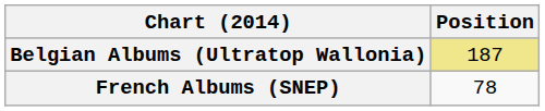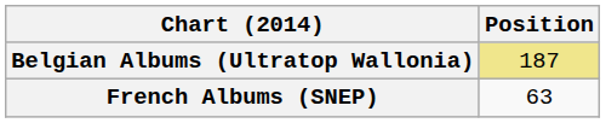 <table class="wikitable sortable plainrowheaders" style="text-align:center">
 <tr>
 <th scope="col">Chart (2014)</th>
 <th scope="col">Position</th>
 </tr>
 <tr>
 <th scope="row">Belgian Albums (Ultratop Wallonia)</th>
 <td style="background: khaki;">187</td>
 </tr>
 <tr>
 <th scope="row">French Albums (SNEP)</th>
-<td>78</td>
+<td>63</td>
 </tr>
 </table>
